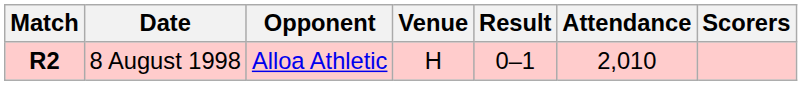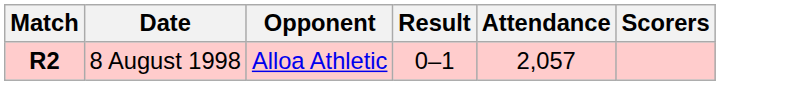 <table class="wikitable" style="font-size:100%; text-align:center">
 <tr>
 <th>Match</th>
 <th>Date</th>
 <th>Opponent</th>
-<th>Venue</th>
 <th>Result</th>
 <th>Attendance</th>
 <th>Scorers</th>
 </tr>
 <tr style="background: #FFCCCC;">
 <td><strong>R2</strong></td>
 <td>8 August 1998</td>
 <td><a href='#'>Alloa Athletic</a></td>
-<td>H</td>
 <td>0–1</td>
-<td>2,010</td>
+<td>2,057</td>
 <td></td>
 </tr>
 </table>
